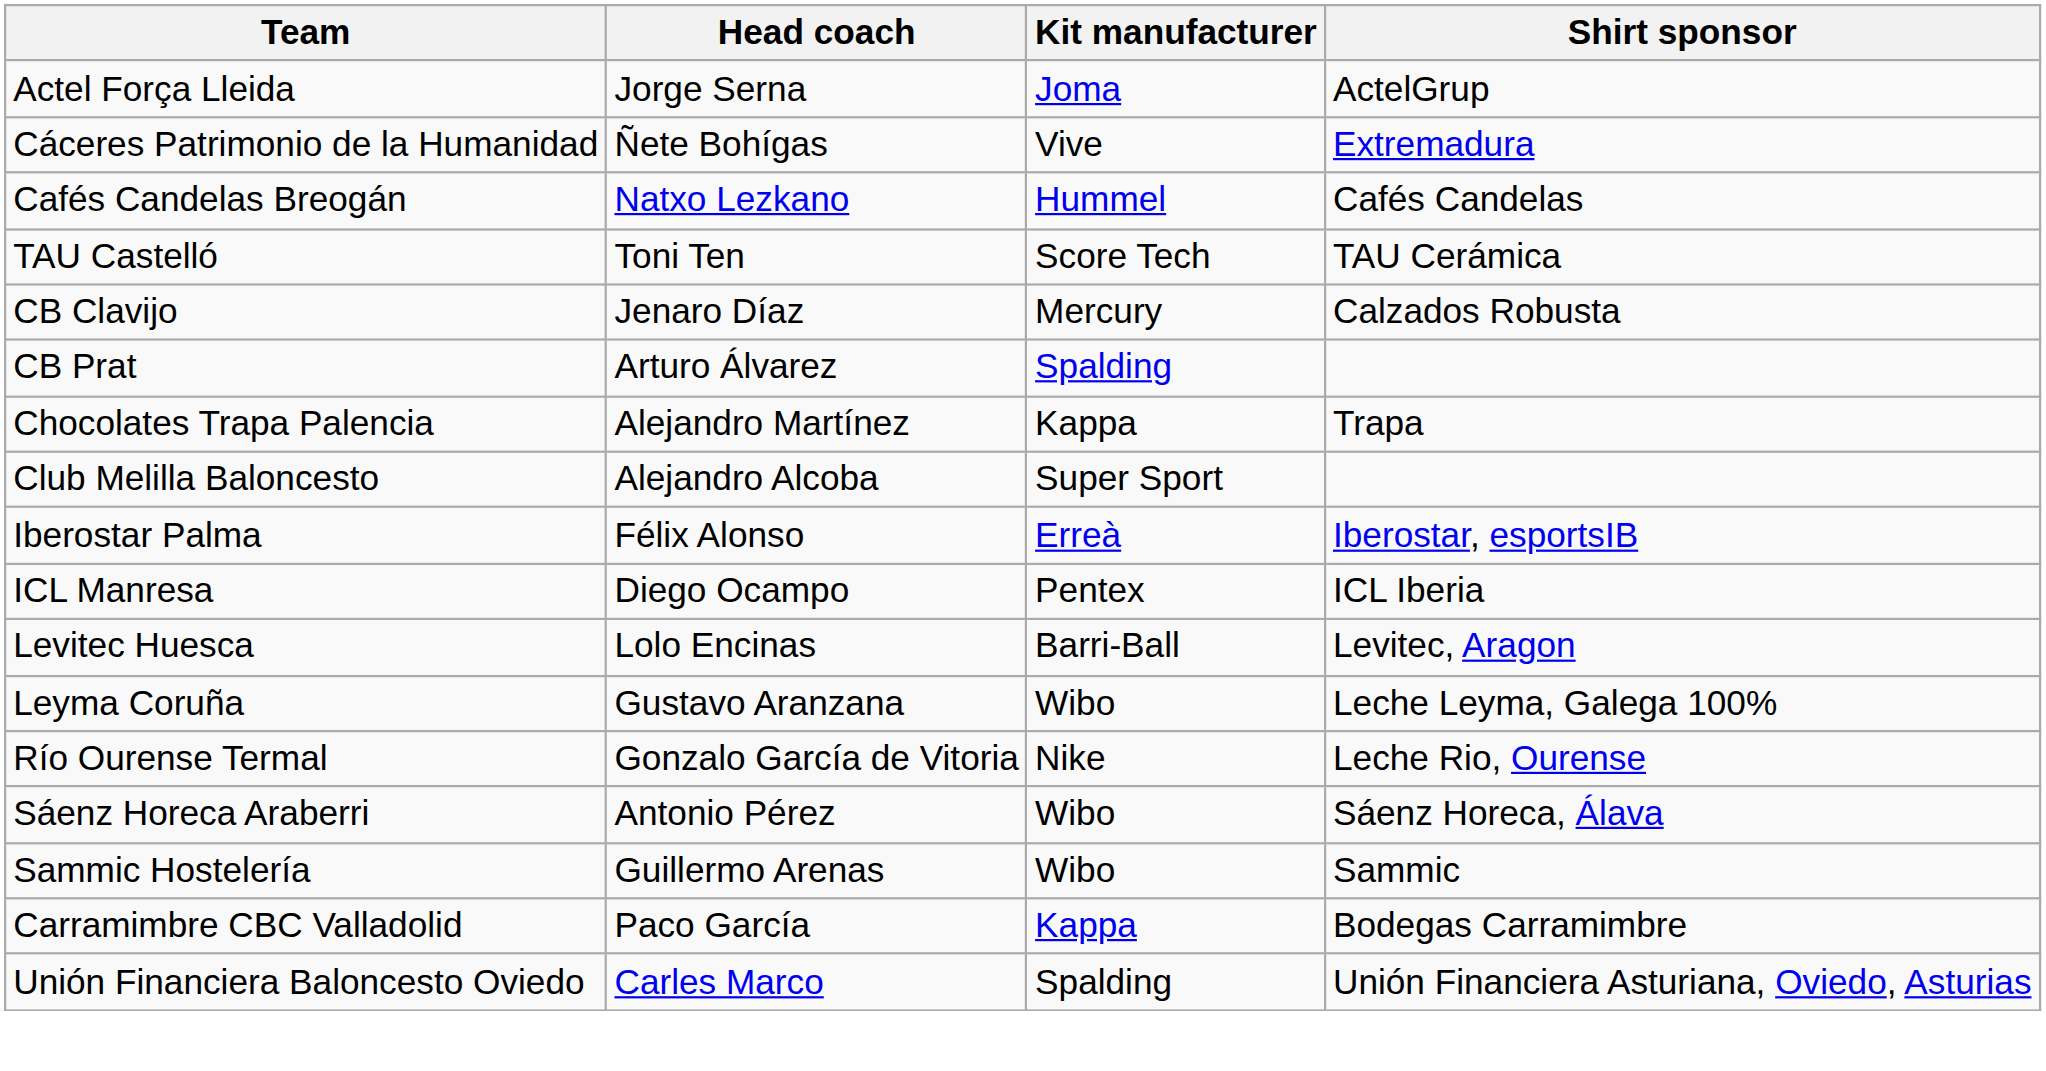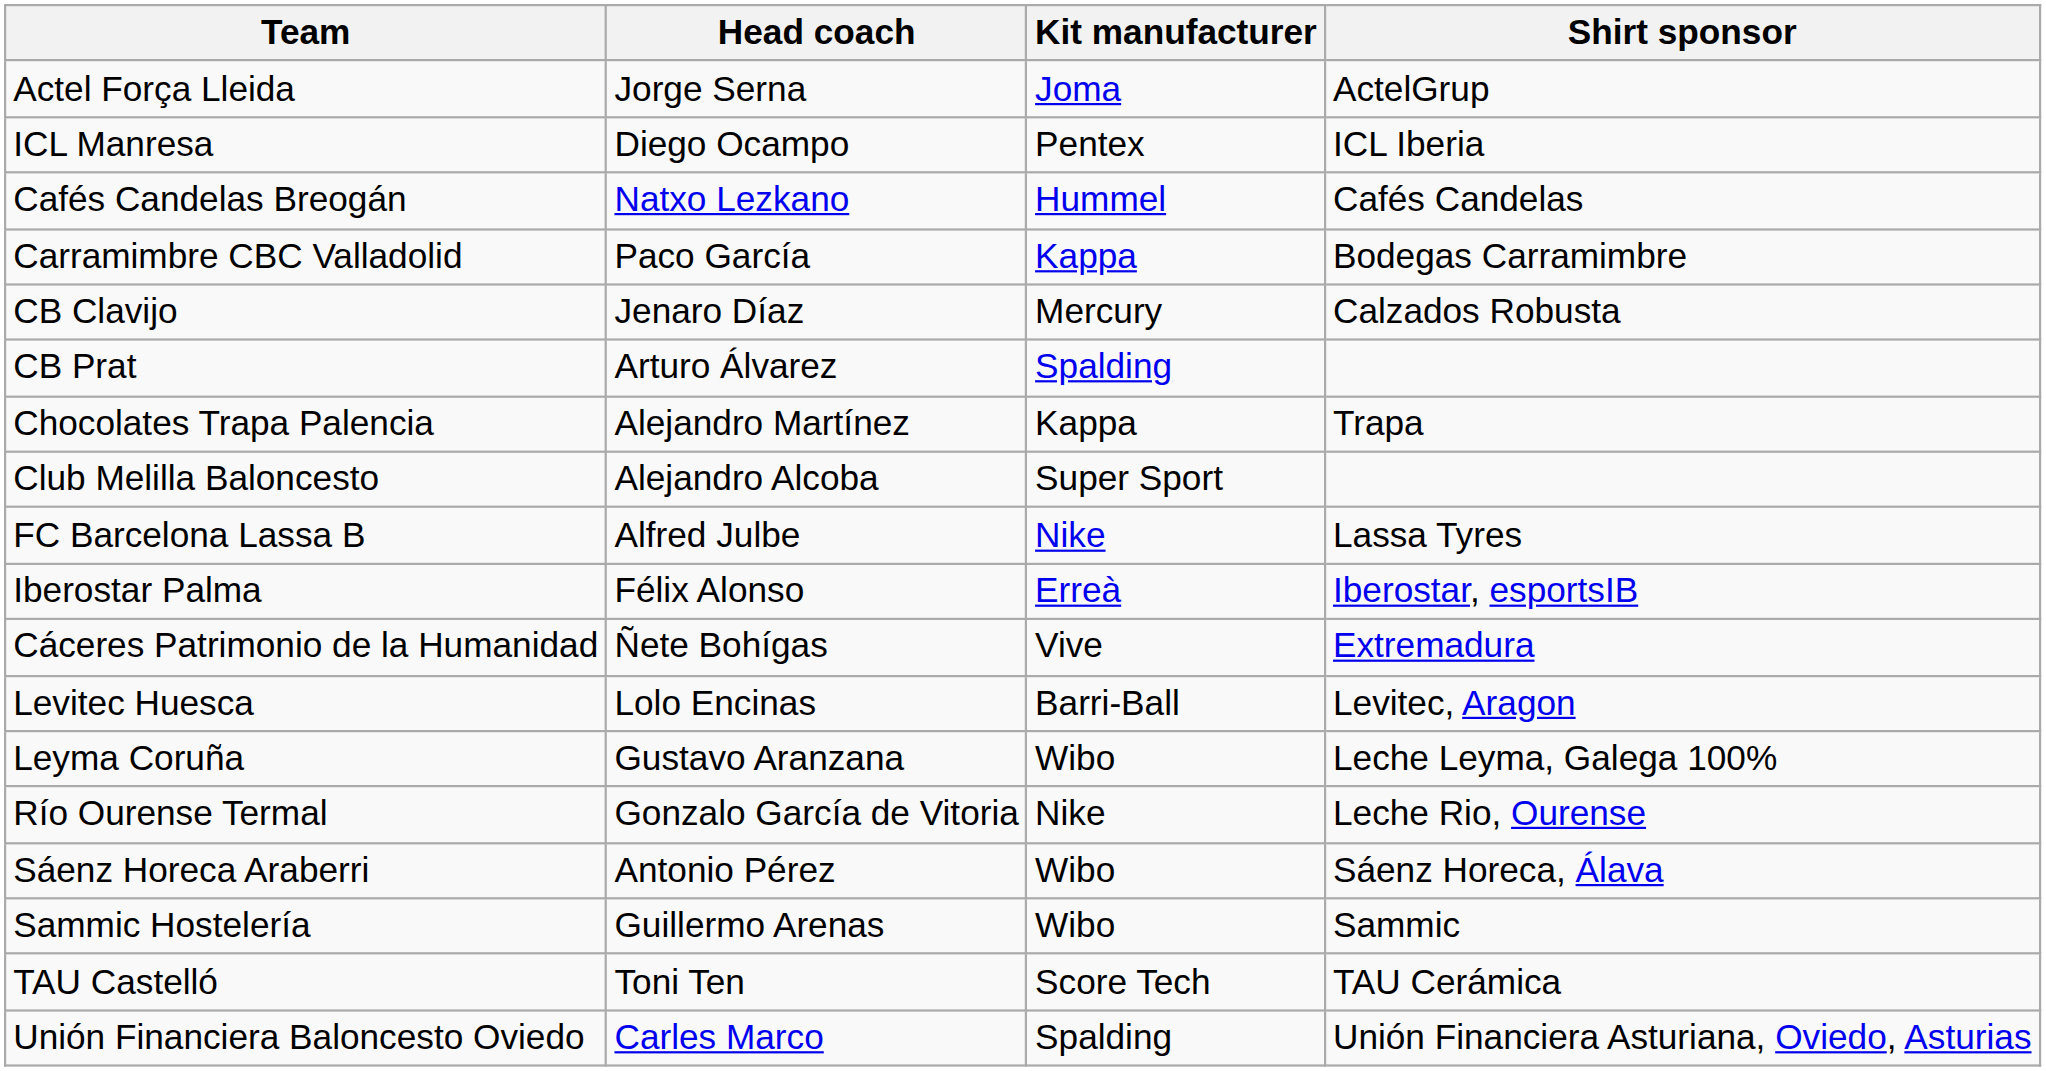 <table class="wikitable sortable">
 <tr>
 <th>Team</th>
 <th>Head coach</th>
 <th>Kit manufacturer</th>
 <th>Shirt sponsor</th>
 </tr>
 <tr>
 <td>Actel Força Lleida</td>
 <td>Jorge Serna</td>
 <td><a href='#'>Joma</a></td>
 <td>ActelGrup</td>
 </tr>
 <tr>
-<td>Cáceres Patrimonio de la Humanidad</td>
-<td>Ñete Bohígas</td>
-<td>Vive</td>
-<td><a href='#'>Extremadura</a></td>
+<td>ICL Manresa</td>
+<td>Diego Ocampo</td>
+<td>Pentex</td>
+<td>ICL Iberia</td>
 </tr>
 <tr>
 <td>Cafés Candelas Breogán</td>
 <td><a href='#'>Natxo Lezkano</a></td>
 <td><a href='#'>Hummel</a></td>
 <td>Cafés Candelas</td>
 </tr>
 <tr>
-<td>TAU Castelló</td>
-<td>Toni Ten</td>
-<td>Score Tech</td>
-<td>TAU Cerámica</td>
+<td>Carramimbre CBC Valladolid</td>
+<td>Paco García</td>
+<td><a href='#'>Kappa</a></td>
+<td>Bodegas Carramimbre</td>
 </tr>
 <tr>
 <td>CB Clavijo</td>
 <td>Jenaro Díaz</td>
 <td>Mercury</td>
 <td>Calzados Robusta</td>
 </tr>
 <tr>
 <td>CB Prat</td>
 <td>Arturo Álvarez</td>
 <td><a href='#'>Spalding</a></td>
 <td></td>
 </tr>
 <tr>
 <td>Chocolates Trapa Palencia</td>
 <td>Alejandro Martínez</td>
 <td>Kappa</td>
 <td>Trapa</td>
 </tr>
 <tr>
 <td>Club Melilla Baloncesto</td>
 <td>Alejandro Alcoba</td>
 <td>Super Sport</td>
 <td></td>
 </tr>
 <tr>
+<td>FC Barcelona Lassa B</td>
+<td>Alfred Julbe</td>
+<td><a href='#'>Nike</a></td>
+<td>Lassa Tyres</td>
+</tr>
+<tr>
 <td>Iberostar Palma</td>
 <td>Félix Alonso</td>
 <td><a href='#'>Erreà</a></td>
 <td><a href='#'>Iberostar</a>, <a href='#'>esportsIB</a></td>
 </tr>
 <tr>
-<td>ICL Manresa</td>
-<td>Diego Ocampo</td>
-<td>Pentex</td>
-<td>ICL Iberia</td>
+<td>Cáceres Patrimonio de la Humanidad</td>
+<td>Ñete Bohígas</td>
+<td>Vive</td>
+<td><a href='#'>Extremadura</a></td>
 </tr>
 <tr>
 <td>Levitec Huesca</td>
 <td>Lolo Encinas</td>
 <td>Barri-Ball</td>
 <td>Levitec, <a href='#'>Aragon</a></td>
 </tr>
 <tr>
 <td>Leyma Coruña</td>
 <td>Gustavo Aranzana</td>
 <td>Wibo</td>
 <td>Leche Leyma, Galega 100%</td>
 </tr>
 <tr>
 <td>Río Ourense Termal</td>
 <td>Gonzalo García de Vitoria</td>
 <td>Nike</td>
 <td>Leche Rio, <a href='#'>Ourense</a></td>
 </tr>
 <tr>
 <td>Sáenz Horeca Araberri</td>
 <td>Antonio Pérez</td>
 <td>Wibo</td>
 <td>Sáenz Horeca, <a href='#'>Álava</a></td>
 </tr>
 <tr>
 <td>Sammic Hostelería</td>
 <td>Guillermo Arenas</td>
 <td>Wibo</td>
 <td>Sammic</td>
 </tr>
 <tr>
-<td>Carramimbre CBC Valladolid</td>
-<td>Paco García</td>
-<td><a href='#'>Kappa</a></td>
-<td>Bodegas Carramimbre</td>
+<td>TAU Castelló</td>
+<td>Toni Ten</td>
+<td>Score Tech</td>
+<td>TAU Cerámica</td>
 </tr>
 <tr>
 <td>Unión Financiera Baloncesto Oviedo</td>
 <td><a href='#'>Carles Marco</a></td>
 <td>Spalding</td>
 <td>Unión Financiera Asturiana, <a href='#'>Oviedo</a>, <a href='#'>Asturias</a></td>
 </tr>
 </table>
